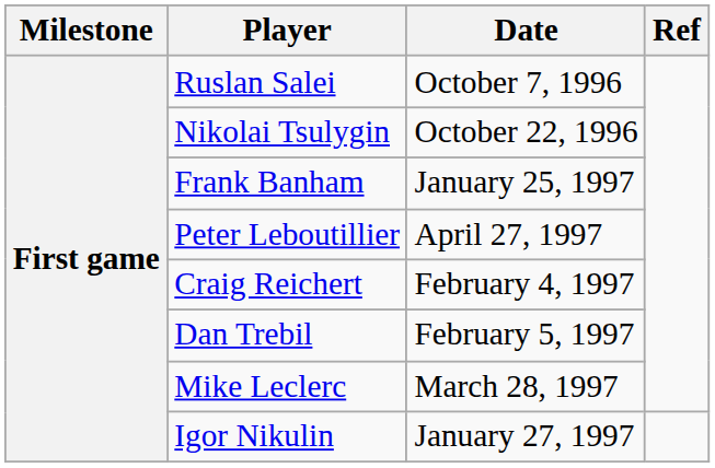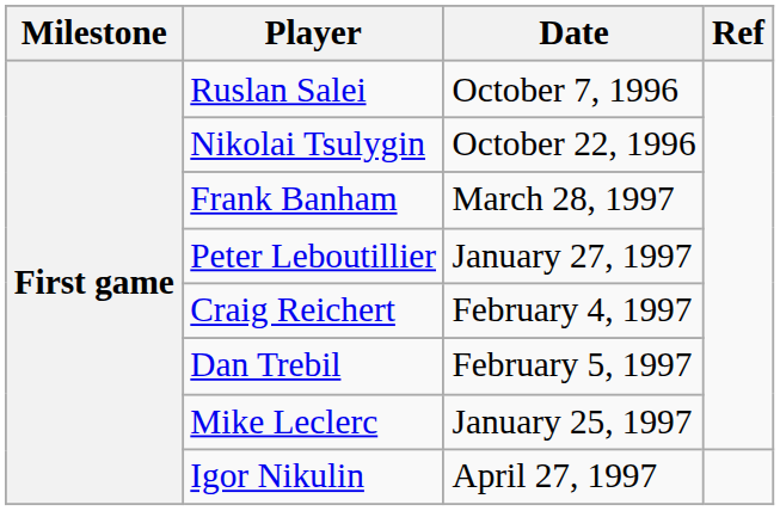 <table class="wikitable">
 <tr>
 <th scope="col">Milestone</th>
 <th scope="col">Player</th>
 <th scope="col">Date</th>
 <th scope="col">Ref</th>
 </tr>
 <tr>
 <th rowspan=8>First game</th>
 <td><a href='#'>Ruslan Salei</a></td>
 <td>October 7, 1996</td>
 <td rowspan=7></td>
 </tr>
 <tr>
 <td><a href='#'>Nikolai Tsulygin</a></td>
 <td>October 22, 1996</td>
 </tr>
 <tr>
 <td><a href='#'>Frank Banham</a></td>
-<td>January 25, 1997</td>
+<td>March 28, 1997</td>
 </tr>
 <tr>
 <td><a href='#'>Peter Leboutillier</a></td>
-<td>April 27, 1997</td>
+<td>January 27, 1997</td>
 </tr>
 <tr>
 <td><a href='#'>Craig Reichert</a></td>
 <td>February 4, 1997</td>
 </tr>
 <tr>
 <td><a href='#'>Dan Trebil</a></td>
 <td>February 5, 1997</td>
 </tr>
 <tr>
 <td><a href='#'>Mike Leclerc</a></td>
-<td>March 28, 1997</td>
+<td>January 25, 1997</td>
 </tr>
 <tr>
 <td><a href='#'>Igor Nikulin</a></td>
-<td>January 27, 1997</td>
+<td>April 27, 1997</td>
 <td></td>
 </tr>
 </table>
